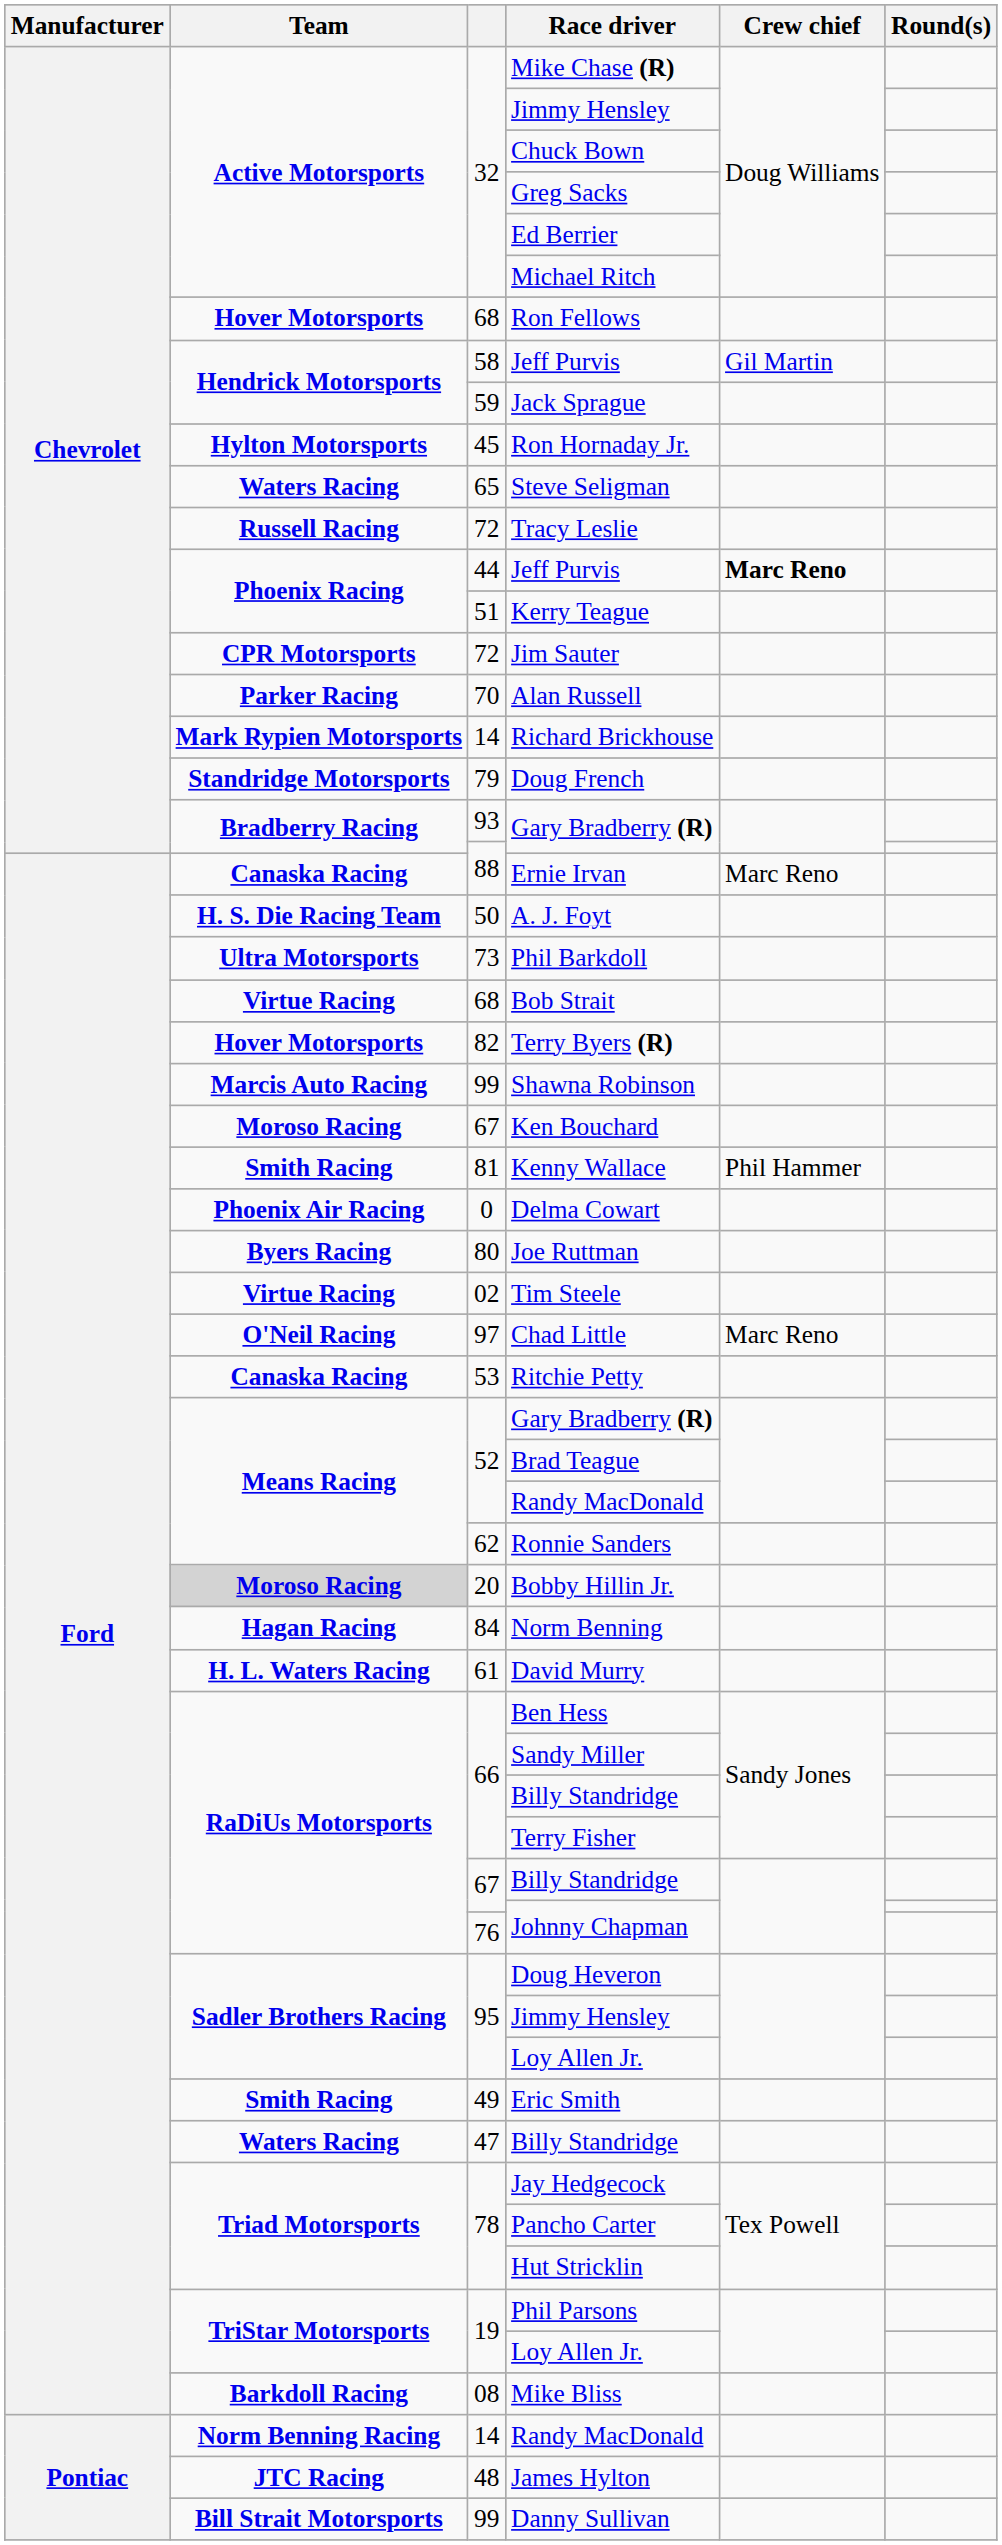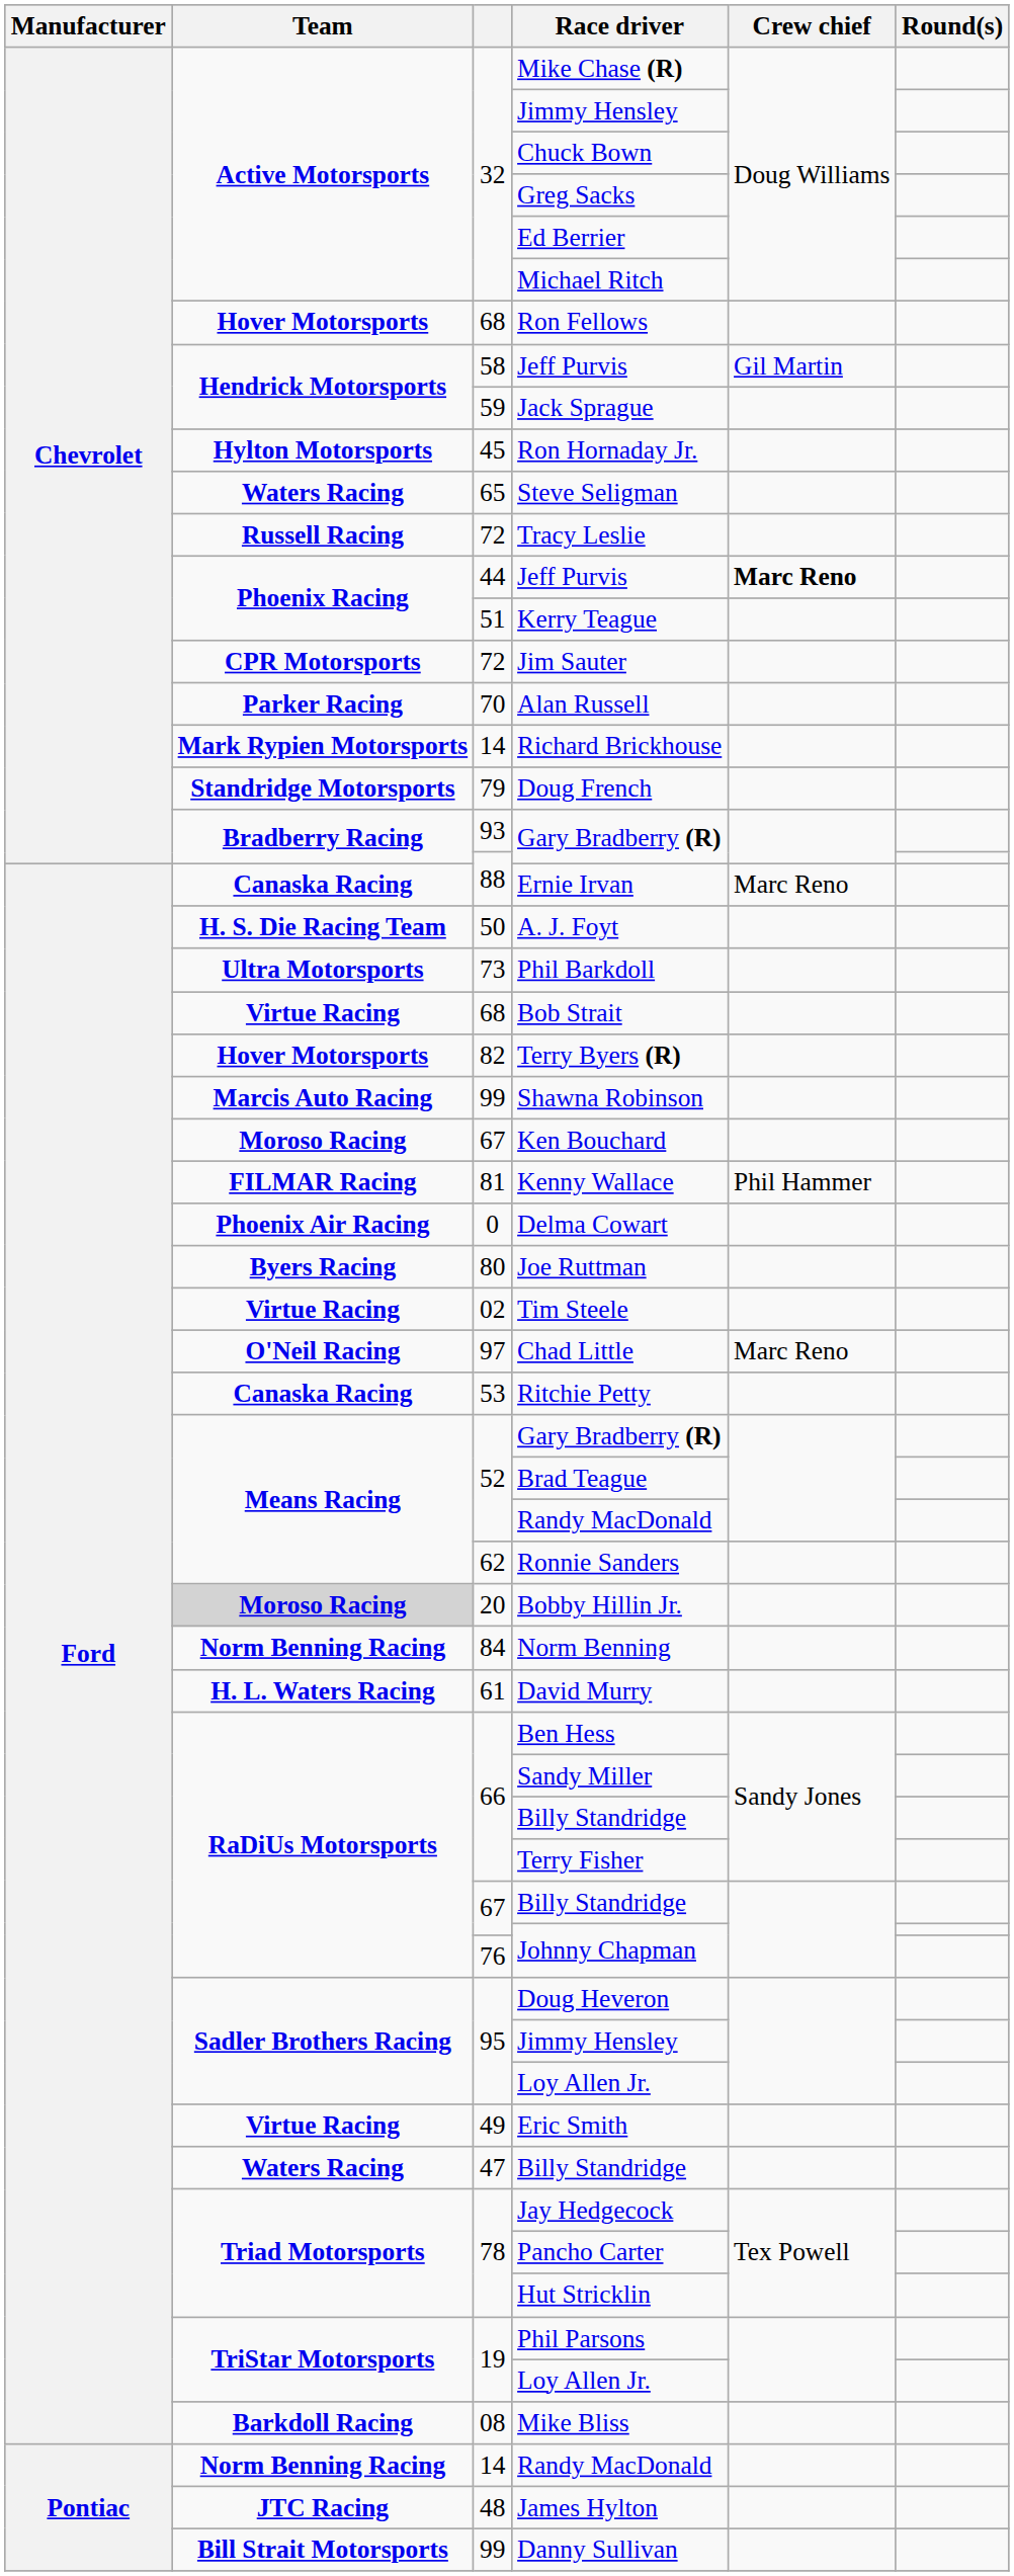 <table class="wikitable" style="font-size: 95%;">
 <tr>
 <th>Manufacturer</th>
 <th>Team</th>
 <th></th>
 <th>Race driver</th>
 <th>Crew chief</th>
 <th>Round(s)</th>
 </tr>
 <tr>
 <th rowspan=20><a href='#'>Chevrolet</a></th>
 <td rowspan="6" style="text-align:center;"><strong><a href='#'>Active Motorsports</a></strong></td>
 <td rowspan=6 style="text-align:center;">32</td>
 <td><a href='#'>Mike Chase</a> <strong>(R)</strong></td>
 <td rowspan=6>Doug Williams</td>
 <td></td>
 </tr>
 <tr>
 <td><a href='#'>Jimmy Hensley</a></td>
 <td></td>
 </tr>
 <tr>
 <td><a href='#'>Chuck Bown</a></td>
 <td></td>
 </tr>
 <tr>
 <td><a href='#'>Greg Sacks</a></td>
 <td></td>
 </tr>
 <tr>
 <td><a href='#'>Ed Berrier</a></td>
 <td></td>
 </tr>
 <tr>
 <td><a href='#'>Michael Ritch</a></td>
 <td></td>
 </tr>
 <tr>
 <td style="text-align:center;"><strong><a href='#'>Hover Motorsports</a></strong></td>
 <td style="text-align:center;">68</td>
 <td><a href='#'>Ron Fellows</a></td>
 <td></td>
 <td></td>
 </tr>
 <tr>
 <td rowspan=2 style="text-align:center;"><strong><a href='#'>Hendrick Motorsports</a></strong></td>
 <td style="text-align:center;">58</td>
 <td><a href='#'>Jeff Purvis</a></td>
 <td><a href='#'>Gil Martin</a></td>
 <td></td>
 </tr>
 <tr>
 <td style="text-align:center;">59</td>
 <td><a href='#'>Jack Sprague</a></td>
 <td></td>
 <td></td>
 </tr>
 <tr>
 <td style="text-align:center;"><strong><a href='#'>Hylton Motorsports</a></strong></td>
 <td style="text-align:center;">45</td>
 <td><a href='#'>Ron Hornaday Jr.</a></td>
 <td></td>
 <td></td>
 </tr>
 <tr>
 <td style="text-align:center;"><strong><a href='#'>Waters Racing</a></strong></td>
 <td style="text-align:center;">65</td>
 <td><a href='#'>Steve Seligman</a></td>
 <td></td>
 <td></td>
 </tr>
 <tr>
 <td style="text-align:center;"><strong><a href='#'>Russell Racing</a></strong></td>
 <td style="text-align:center;">72</td>
 <td><a href='#'>Tracy Leslie</a></td>
 <td></td>
 <td></td>
 </tr>
 <tr>
 <td rowspan=2 style="text-align:center;"><strong><a href='#'>Phoenix Racing</a></strong></td>
 <td style="text-align:center;">44</td>
 <td><a href='#'>Jeff Purvis</a></td>
 <td><strong>Marc Reno</strong></td>
 <td></td>
 </tr>
 <tr>
 <td style="text-align:center;">51</td>
 <td><a href='#'>Kerry Teague</a></td>
 <td></td>
 <td></td>
 </tr>
 <tr>
 <td style="text-align:center;"><strong><a href='#'>CPR Motorsports</a></strong></td>
 <td style="text-align:center;">72</td>
 <td><a href='#'>Jim Sauter</a></td>
 <td></td>
 <td></td>
 </tr>
 <tr>
 <td style="text-align:center;"><strong><a href='#'>Parker Racing</a></strong></td>
 <td style="text-align:center;">70</td>
 <td><a href='#'>Alan Russell</a></td>
 <td></td>
 <td></td>
 </tr>
 <tr>
 <td style="text-align:center;"><strong><a href='#'>Mark Rypien Motorsports</a></strong></td>
 <td style="text-align:center;">14</td>
 <td><a href='#'>Richard Brickhouse</a></td>
 <td></td>
 <td></td>
 </tr>
 <tr>
 <td style="text-align:center;"><strong><a href='#'>Standridge Motorsports</a></strong></td>
 <td style="text-align:center;">79</td>
 <td><a href='#'>Doug French</a></td>
 <td></td>
 <td></td>
 </tr>
 <tr>
 <td rowspan=2 style="text-align:center;"><strong><a href='#'>Bradberry Racing</a></strong></td>
 <td style="text-align:center;">93</td>
 <td rowspan=2><a href='#'>Gary Bradberry</a> <strong>(R)</strong></td>
 <td rowspan=2></td>
 <td></td>
 </tr>
 <tr>
 <td rowspan=2 style="text-align:center;">88</td>
 <td></td>
 </tr>
 <tr>
 <th rowspan=38><a href='#'>Ford</a></th>
 <td style="text-align:center;"><strong><a href='#'>Canaska Racing</a></strong></td>
 <td><a href='#'>Ernie Irvan</a></td>
 <td>Marc Reno</td>
 <td></td>
 </tr>
 <tr>
 <td style="text-align:center;"><strong><a href='#'>H. S. Die Racing Team</a></strong></td>
 <td style="text-align:center;">50</td>
 <td><a href='#'>A. J. Foyt</a></td>
 <td></td>
 <td></td>
 </tr>
 <tr>
 <td style="text-align:center;"><strong><a href='#'>Ultra Motorsports</a></strong></td>
 <td style="text-align:center;">73</td>
 <td><a href='#'>Phil Barkdoll</a></td>
 <td></td>
 <td></td>
 </tr>
 <tr>
 <td style="text-align:center;"><strong><a href='#'>Virtue Racing</a></strong></td>
 <td style="text-align:center;">68</td>
 <td><a href='#'>Bob Strait</a></td>
 <td></td>
 <td></td>
 </tr>
 <tr>
 <td style="text-align:center;"><strong><a href='#'>Hover Motorsports</a></strong></td>
 <td style="text-align:center;">82</td>
 <td><a href='#'>Terry Byers</a> <strong>(R)</strong></td>
 <td></td>
 <td></td>
 </tr>
 <tr>
 <td style="text-align:center;"><strong><a href='#'>Marcis Auto Racing</a></strong></td>
 <td style="text-align:center;">99</td>
 <td><a href='#'>Shawna Robinson</a></td>
 <td></td>
 <td></td>
 </tr>
 <tr>
 <td style="text-align:center;"><strong><a href='#'>Moroso Racing</a></strong></td>
 <td style="text-align:center;">67</td>
 <td><a href='#'>Ken Bouchard</a></td>
 <td></td>
 <td></td>
 </tr>
 <tr>
-<td style="text-align:center;"><strong><a href='#'>Smith Racing</a></strong></td>
+<td style="text-align:center;"><strong><a href='#'>FILMAR Racing</a></strong></td>
 <td style="text-align:center;">81</td>
 <td><a href='#'>Kenny Wallace</a></td>
 <td>Phil Hammer</td>
 <td></td>
 </tr>
 <tr>
 <td style="text-align:center;"><strong><a href='#'>Phoenix Air Racing</a></strong></td>
 <td style="text-align:center;">0</td>
 <td><a href='#'>Delma Cowart</a></td>
 <td></td>
 <td></td>
 </tr>
 <tr>
 <td style="text-align:center;"><strong><a href='#'>Byers Racing</a></strong></td>
 <td style="text-align:center;">80</td>
 <td><a href='#'>Joe Ruttman</a></td>
 <td></td>
 <td></td>
 </tr>
 <tr>
 <td style="text-align:center;"><strong><a href='#'>Virtue Racing</a></strong></td>
 <td style="text-align:center;">02</td>
 <td><a href='#'>Tim Steele</a></td>
 <td></td>
 <td></td>
 </tr>
 <tr>
 <td style="text-align:center;"><strong><a href='#'>O'Neil Racing</a></strong></td>
 <td style="text-align:center;">97</td>
 <td><a href='#'>Chad Little</a></td>
 <td>Marc Reno</td>
 <td></td>
 </tr>
 <tr>
 <td style="text-align:center;"><strong><a href='#'>Canaska Racing</a></strong></td>
 <td style="text-align:center;">53</td>
 <td><a href='#'>Ritchie Petty</a></td>
 <td></td>
 <td></td>
 </tr>
 <tr>
 <td rowspan=4 style="text-align:center;"><strong><a href='#'>Means Racing</a></strong></td>
 <td rowspan=3 style="text-align:center;">52</td>
 <td><a href='#'>Gary Bradberry</a> <strong>(R)</strong></td>
 <td rowspan=3></td>
 <td></td>
 </tr>
 <tr>
 <td><a href='#'>Brad Teague</a></td>
 <td></td>
 </tr>
 <tr>
 <td><a href='#'>Randy MacDonald</a></td>
 <td></td>
 </tr>
 <tr>
 <td style="text-align:center;">62</td>
 <td><a href='#'>Ronnie Sanders</a></td>
 <td></td>
 <td></td>
 </tr>
 <tr>
 <td style="background: lightgrey; text-align:center;"><strong><a href='#'>Moroso Racing</a></strong></td>
 <td style="text-align:center;">20</td>
 <td><a href='#'>Bobby Hillin Jr.</a></td>
 <td></td>
 <td></td>
 </tr>
 <tr>
-<td style="text-align:center;"><strong><a href='#'>Hagan Racing</a></strong></td>
+<td style="text-align:center;"><strong><a href='#'>Norm Benning Racing</a></strong></td>
 <td style="text-align:center;">84</td>
 <td><a href='#'>Norm Benning</a></td>
 <td></td>
 <td></td>
 </tr>
 <tr>
 <td style="text-align:center;"><strong><a href='#'>H. L. Waters Racing</a></strong></td>
 <td style="text-align:center;">61</td>
 <td><a href='#'>David Murry</a></td>
 <td></td>
 <td></td>
 </tr>
 <tr>
 <td rowspan=7 style="text-align:center;"><strong><a href='#'>RaDiUs Motorsports</a></strong></td>
 <td rowspan=4 style="text-align:center;">66</td>
 <td><a href='#'>Ben Hess</a></td>
 <td rowspan=4>Sandy Jones</td>
 <td></td>
 </tr>
 <tr>
 <td><a href='#'>Sandy Miller</a></td>
 <td></td>
 </tr>
 <tr>
 <td><a href='#'>Billy Standridge</a></td>
 <td></td>
 </tr>
 <tr>
 <td><a href='#'>Terry Fisher</a></td>
 <td></td>
 </tr>
 <tr>
 <td rowspan=2 style="text-align:center;">67</td>
 <td><a href='#'>Billy Standridge</a></td>
 <td rowspan=3></td>
 <td></td>
 </tr>
 <tr>
 <td rowspan=2><a href='#'>Johnny Chapman</a></td>
 <td></td>
 </tr>
 <tr>
 <td style="text-align:center;">76</td>
 <td></td>
 </tr>
 <tr>
 <td rowspan=3 style="text-align:center;"><strong><a href='#'>Sadler Brothers Racing</a></strong></td>
 <td rowspan=3 style="text-align:center;">95</td>
 <td><a href='#'>Doug Heveron</a></td>
 <td rowspan=3></td>
 <td></td>
 </tr>
 <tr>
 <td><a href='#'>Jimmy Hensley</a></td>
 <td></td>
 </tr>
 <tr>
 <td><a href='#'>Loy Allen Jr.</a></td>
 <td></td>
 </tr>
 <tr>
-<td style="text-align:center;"><strong><a href='#'>Smith Racing</a></strong></td>
+<td style="text-align:center;"><strong><a href='#'>Virtue Racing</a></strong></td>
 <td style="text-align:center;">49</td>
 <td><a href='#'>Eric Smith</a></td>
 <td></td>
 <td></td>
 </tr>
 <tr>
 <td style="text-align:center;"><strong><a href='#'>Waters Racing</a></strong></td>
 <td style="text-align:center;">47</td>
 <td><a href='#'>Billy Standridge</a></td>
 <td></td>
 <td></td>
 </tr>
 <tr>
 <td rowspan=3 style="text-align:center;"><strong><a href='#'>Triad Motorsports</a></strong></td>
 <td rowspan=3 style="text-align:center;">78</td>
 <td><a href='#'>Jay Hedgecock</a></td>
 <td rowspan=3>Tex Powell</td>
 <td></td>
 </tr>
 <tr>
 <td><a href='#'>Pancho Carter</a></td>
 <td></td>
 </tr>
 <tr>
 <td><a href='#'>Hut Stricklin</a></td>
 <td></td>
 </tr>
 <tr>
 <td rowspan=2 style="text-align:center;"><strong><a href='#'>TriStar Motorsports</a></strong></td>
 <td rowspan=2 style="text-align:center;">19</td>
 <td><a href='#'>Phil Parsons</a></td>
 <td rowspan=2></td>
 <td></td>
 </tr>
 <tr>
 <td><a href='#'>Loy Allen Jr.</a></td>
 <td></td>
 </tr>
 <tr>
 <td style="text-align:center;"><strong><a href='#'>Barkdoll Racing</a></strong></td>
 <td style="text-align:center;">08</td>
 <td><a href='#'>Mike Bliss</a></td>
 <td></td>
 <td></td>
 </tr>
 <tr>
 <th rowspan=3><a href='#'>Pontiac</a></th>
 <td style="text-align:center;"><strong><a href='#'>Norm Benning Racing</a></strong></td>
 <td style="text-align:center;">14</td>
 <td><a href='#'>Randy MacDonald</a></td>
 <td></td>
 <td></td>
 </tr>
 <tr>
 <td style="text-align:center;"><strong><a href='#'>JTC Racing</a></strong></td>
 <td style="text-align:center;">48</td>
 <td><a href='#'>James Hylton</a></td>
 <td></td>
 <td></td>
 </tr>
 <tr>
 <td style="text-align:center;"><strong><a href='#'>Bill Strait Motorsports</a></strong></td>
 <td style="text-align:center;">99</td>
 <td><a href='#'>Danny Sullivan</a></td>
 <td></td>
 <td></td>
 </tr>
 </table>
